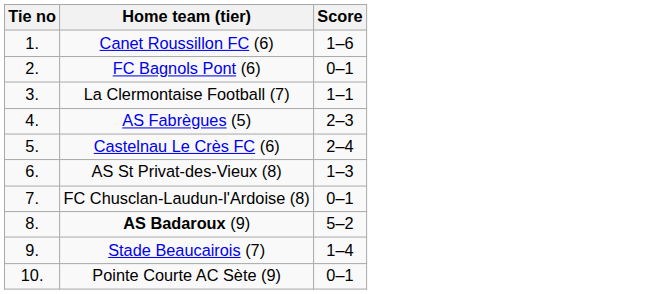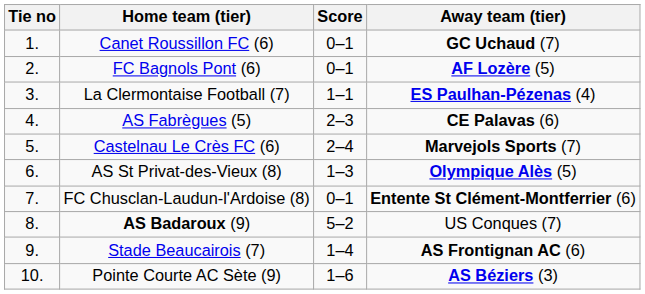 <table class="wikitable" style="text-align: center">
 <tr>
 <th>Tie no</th>
 <th>Home team (tier)</th>
 <th>Score</th>
+<th>Away team (tier)</th>
 </tr>
 <tr>
 <td>1.</td>
 <td><a href='#'>Canet Roussillon FC</a> (6)</td>
-<td>1–6</td>
+<td>0–1</td>
+<td><strong>GC Uchaud</strong> (7)</td>
 </tr>
 <tr>
 <td>2.</td>
 <td><a href='#'>FC Bagnols Pont</a> (6)</td>
 <td>0–1</td>
+<td><strong><a href='#'>AF Lozère</a></strong> (5)</td>
 </tr>
 <tr>
 <td>3.</td>
 <td>La Clermontaise Football (7)</td>
 <td>1–1 </td>
+<td><strong><a href='#'>ES Paulhan-Pézenas</a></strong> (4)</td>
 </tr>
 <tr>
 <td>4.</td>
 <td><a href='#'>AS Fabrègues</a> (5)</td>
 <td>2–3</td>
+<td><strong>CE Palavas</strong> (6)</td>
 </tr>
 <tr>
 <td>5.</td>
 <td><a href='#'>Castelnau Le Crès FC</a> (6)</td>
 <td>2–4</td>
+<td><strong>Marvejols Sports</strong> (7)</td>
 </tr>
 <tr>
 <td>6.</td>
 <td>AS St Privat-des-Vieux (8)</td>
 <td>1–3</td>
+<td><strong><a href='#'>Olympique Alès</a></strong> (5)</td>
 </tr>
 <tr>
 <td>7.</td>
 <td>FC Chusclan-Laudun-l'Ardoise (8)</td>
 <td>0–1</td>
+<td><strong>Entente St Clément-Montferrier</strong> (6)</td>
 </tr>
 <tr>
 <td>8.</td>
 <td><strong>AS Badaroux</strong> (9)</td>
 <td>5–2</td>
+<td>US Conques (7)</td>
 </tr>
 <tr>
 <td>9.</td>
 <td><a href='#'>Stade Beaucairois</a> (7)</td>
 <td>1–4</td>
+<td><strong>AS Frontignan AC</strong> (6)</td>
 </tr>
 <tr>
 <td>10.</td>
 <td>Pointe Courte AC Sète (9)</td>
-<td>0–1</td>
+<td>1–6</td>
+<td><strong><a href='#'>AS Béziers</a></strong> (3)</td>
 </tr>
 </table>
